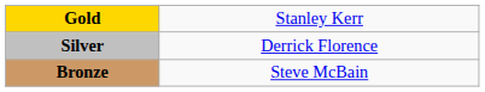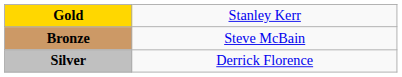 <table class="wikitable" style="text-align:center; " width="35%">
 <tr>
 <td bgcolor="gold"><strong>Gold</strong></td>
 <td><a href='#'>Stanley Kerr</a><br>  <small><em></em></small></td>
 </tr>
 <tr>
+<td bgcolor="CC9966"><strong>Bronze</strong></td>
+<td><a href='#'>Steve McBain</a><br>  <small><em></em></small></td>
+</tr>
+<tr>
 <td bgcolor="silver"><strong>Silver</strong></td>
 <td><a href='#'>Derrick Florence</a><br>  <small><em></em></small></td>
 </tr>
-<tr>
-<td bgcolor="CC9966"><strong>Bronze</strong></td>
-<td><a href='#'>Steve McBain</a><br>  <small><em></em></small></td>
-</tr>
 </table>
